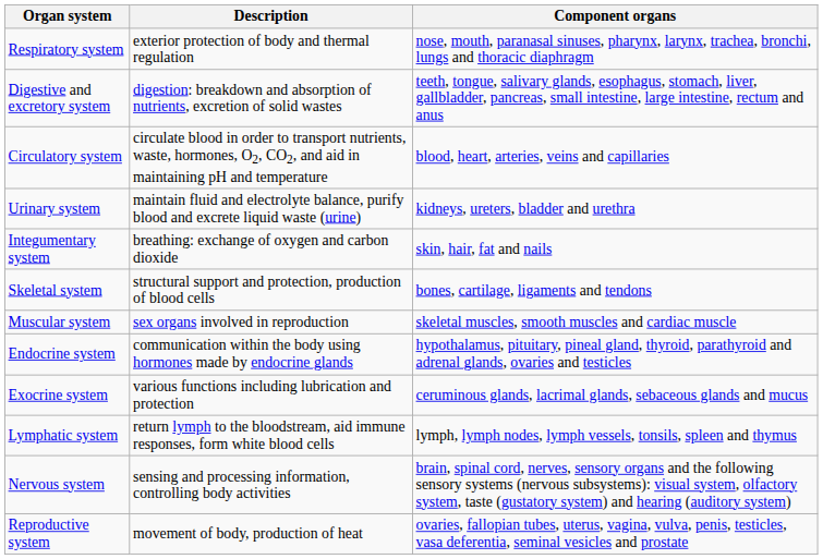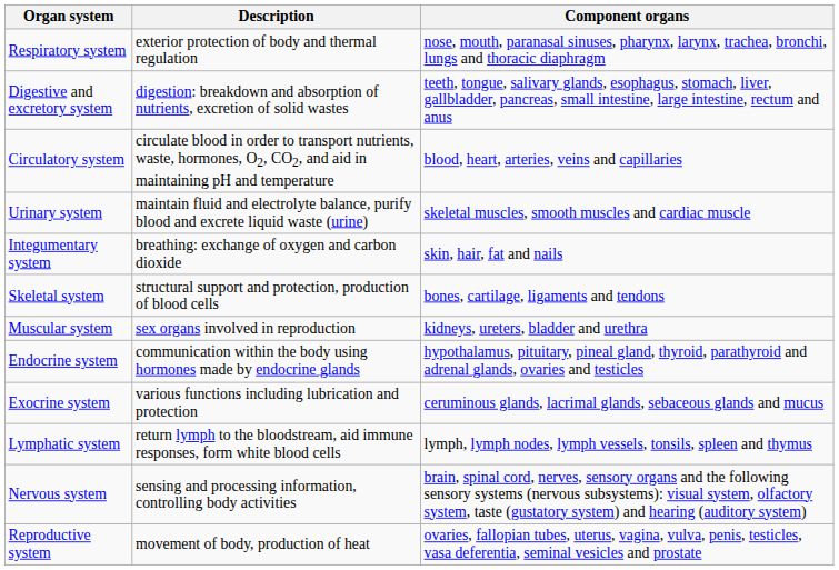 <table class="wikitable">
 <tr>
 <th>Organ system</th>
 <th>Description</th>
 <th>Component organs</th>
 </tr>
 <tr>
 <td><a href='#'>Respiratory system</a></td>
 <td>exterior protection of body and thermal regulation</td>
 <td><a href='#'>nose</a>, <a href='#'>mouth</a>, <a href='#'>paranasal sinuses</a>, <a href='#'>pharynx</a>, <a href='#'>larynx</a>, <a href='#'>trachea</a>, <a href='#'>bronchi</a>, <a href='#'>lungs</a> and <a href='#'>thoracic diaphragm</a></td>
 </tr>
 <tr>
 <td><a href='#'>Digestive</a> and <a href='#'>excretory system</a></td>
 <td><a href='#'>digestion</a>: breakdown and absorption of <a href='#'>nutrients</a>, excretion of solid wastes</td>
 <td><a href='#'>teeth</a>, <a href='#'>tongue</a>, <a href='#'>salivary glands</a>, <a href='#'>esophagus</a>, <a href='#'>stomach</a>, <a href='#'>liver</a>, <a href='#'>gallbladder</a>, <a href='#'>pancreas</a>, <a href='#'>small intestine</a>, <a href='#'>large intestine</a>, <a href='#'>rectum</a> and <a href='#'>anus</a></td>
 </tr>
 <tr>
 <td><a href='#'>Circulatory system</a></td>
 <td>circulate blood in order to transport nutrients, waste, hormones, O<sub>2</sub>, CO<sub>2</sub>, and aid in maintaining pH and temperature</td>
 <td><a href='#'>blood</a>, <a href='#'>heart</a>, <a href='#'>arteries</a>, <a href='#'>veins</a> and <a href='#'>capillaries</a></td>
 </tr>
 <tr>
 <td><a href='#'>Urinary system</a></td>
 <td>maintain fluid and electrolyte balance, purify blood and excrete liquid waste (<a href='#'>urine</a>)</td>
-<td><a href='#'>kidneys</a>, <a href='#'>ureters</a>, <a href='#'>bladder</a> and <a href='#'>urethra</a></td>
+<td><a href='#'>skeletal muscles</a>, <a href='#'>smooth muscles</a> and <a href='#'>cardiac muscle</a></td>
 </tr>
 <tr>
 <td><a href='#'>Integumentary system</a></td>
 <td>breathing: exchange of oxygen and carbon dioxide</td>
 <td><a href='#'>skin</a>, <a href='#'>hair</a>, <a href='#'>fat</a> and <a href='#'>nails</a></td>
 </tr>
 <tr>
 <td><a href='#'>Skeletal system</a></td>
 <td>structural support and protection, production of blood cells</td>
 <td><a href='#'>bones</a>, <a href='#'>cartilage</a>, <a href='#'>ligaments</a> and <a href='#'>tendons</a></td>
 </tr>
 <tr>
 <td><a href='#'>Muscular system</a></td>
 <td><a href='#'>sex organs</a> involved in reproduction</td>
-<td><a href='#'>skeletal muscles</a>, <a href='#'>smooth muscles</a> and <a href='#'>cardiac muscle</a></td>
+<td><a href='#'>kidneys</a>, <a href='#'>ureters</a>, <a href='#'>bladder</a> and <a href='#'>urethra</a></td>
 </tr>
 <tr>
 <td><a href='#'>Endocrine system</a></td>
 <td>communication within the body using <a href='#'>hormones</a> made by <a href='#'>endocrine glands</a></td>
 <td><a href='#'>hypothalamus</a>, <a href='#'>pituitary</a>, <a href='#'>pineal gland</a>, <a href='#'>thyroid</a>, <a href='#'>parathyroid</a> and <a href='#'>adrenal glands</a>, <a href='#'>ovaries</a> and <a href='#'>testicles</a></td>
 </tr>
 <tr>
 <td><a href='#'>Exocrine system</a></td>
 <td>various functions including lubrication and protection</td>
 <td><a href='#'>ceruminous glands</a>, <a href='#'>lacrimal glands</a>, <a href='#'>sebaceous glands</a> and <a href='#'>mucus</a></td>
 </tr>
 <tr>
 <td><a href='#'>Lymphatic system</a></td>
 <td>return <a href='#'>lymph</a> to the bloodstream, aid immune responses, form white blood cells</td>
 <td>lymph, <a href='#'>lymph nodes</a>, <a href='#'>lymph vessels</a>, <a href='#'>tonsils</a>, <a href='#'>spleen</a> and <a href='#'>thymus</a></td>
 </tr>
 <tr>
 <td><a href='#'>Nervous system</a></td>
 <td>sensing and processing information, controlling body activities</td>
 <td><a href='#'>brain</a>, <a href='#'>spinal cord</a>, <a href='#'>nerves</a>, <a href='#'>sensory organs</a> and the following sensory systems (nervous subsystems): <a href='#'>visual system</a>, <a href='#'>olfactory system</a>, taste (<a href='#'>gustatory system</a>) and <a href='#'>hearing</a> (<a href='#'>auditory system</a>)</td>
 </tr>
 <tr>
 <td><a href='#'>Reproductive system</a></td>
 <td>movement of body, production of heat</td>
 <td><a href='#'>ovaries</a>, <a href='#'>fallopian tubes</a>, <a href='#'>uterus</a>, <a href='#'>vagina</a>, <a href='#'>vulva</a>, <a href='#'>penis</a>, <a href='#'>testicles</a>, <a href='#'>vasa deferentia</a>, <a href='#'>seminal vesicles</a> and <a href='#'>prostate</a></td>
 </tr>
 </table>
